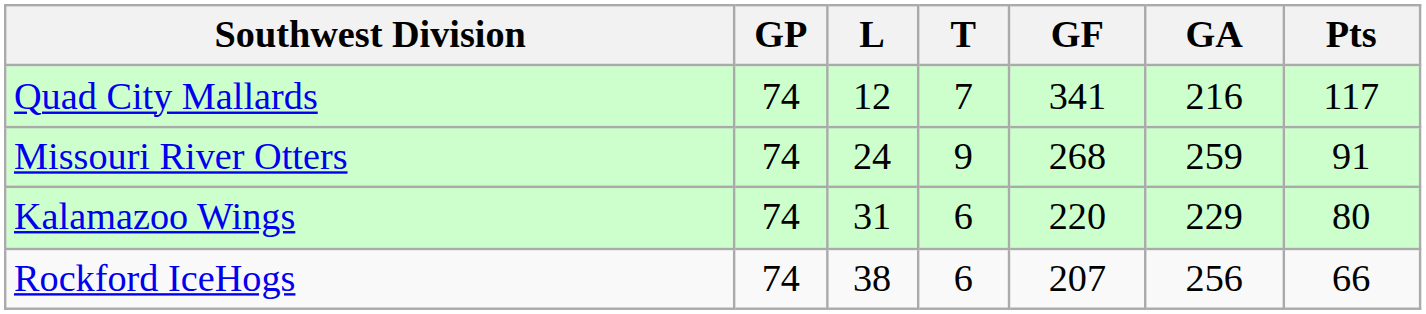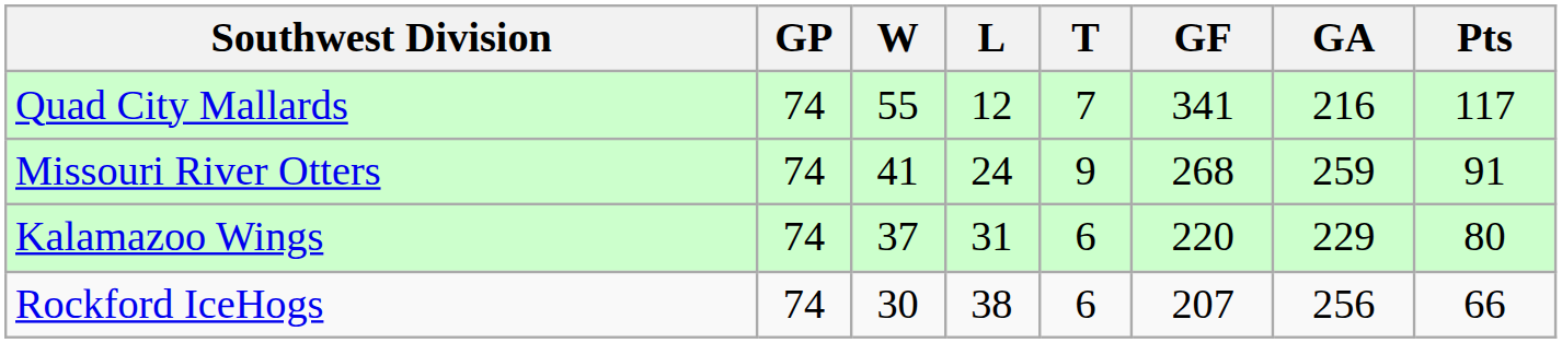 <table class="wikitable">
 <tr>
 <th width="40%" bgcolor="#e0e0e0">Southwest Division</th>
 <th width="5%" bgcolor="#e0e0e0">GP</th>
+<th width="5%" bgcolor="#e0e0e0">W</th>
 <th width="5%" bgcolor="#e0e0e0">L</th>
 <th width="5%" bgcolor="#e0e0e0">T</th>
 <th width="7.5%" bgcolor="#e0e0e0">GF</th>
 <th width="7.5%" bgcolor="#e0e0e0">GA</th>
 <th width="7.5%" bgcolor="#e0e0e0">Pts</th>
 </tr>
 <tr align="center" bgcolor="#CCFFCC">
 <td align="left"><a href='#'>Quad City Mallards</a></td>
 <td>74</td>
+<td>55</td>
 <td>12</td>
 <td>7</td>
 <td>341</td>
 <td>216</td>
 <td>117</td>
 </tr>
 <tr align="center" bgcolor="#CCFFCC">
 <td align="left"><a href='#'>Missouri River Otters</a></td>
 <td>74</td>
+<td>41</td>
 <td>24</td>
 <td>9</td>
 <td>268</td>
 <td>259</td>
 <td>91</td>
 </tr>
 <tr align="center" bgcolor="#CCFFCC">
 <td align="left"><a href='#'>Kalamazoo Wings</a></td>
 <td>74</td>
+<td>37</td>
 <td>31</td>
 <td>6</td>
 <td>220</td>
 <td>229</td>
 <td>80</td>
 </tr>
 <tr align="center">
 <td align="left"><a href='#'>Rockford IceHogs</a></td>
 <td>74</td>
+<td>30</td>
 <td>38</td>
 <td>6</td>
 <td>207</td>
 <td>256</td>
 <td>66</td>
 </tr>
 </table>
